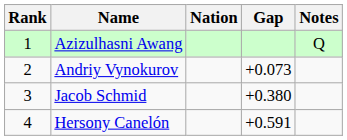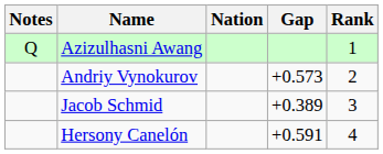 <table class="wikitable sortable" style="text-align:center">
 <tr>
-<th>Rank</th>
+<th>Notes</th>
 <th>Name</th>
 <th>Nation</th>
 <th>Gap</th>
-<th>Notes</th>
+<th>Rank</th>
 </tr>
 <tr bgcolor=ccffcc>
-<td>1</td>
+<td>Q</td>
 <td align=left><a href='#'>Azizulhasni Awang</a></td>
 <td align=left></td>
 <td></td>
-<td>Q</td>
+<td>1</td>
 </tr>
 <tr>
-<td>2</td>
+<td></td>
 <td align=left><a href='#'>Andriy Vynokurov</a></td>
 <td align=left></td>
-<td>+0.073</td>
-<td></td>
+<td>+0.573</td>
+<td>2</td>
 </tr>
 <tr>
-<td>3</td>
+<td></td>
 <td align=left><a href='#'>Jacob Schmid</a></td>
 <td align=left></td>
-<td>+0.380</td>
-<td></td>
+<td>+0.389</td>
+<td>3</td>
 </tr>
 <tr>
-<td>4</td>
+<td></td>
 <td align=left><a href='#'>Hersony Canelón</a></td>
 <td align=left></td>
 <td>+0.591</td>
-<td></td>
+<td>4</td>
 </tr>
 </table>
